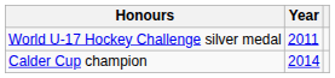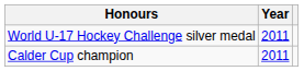 <table class="wikitable">
 <tr>
 <th>Honours</th>
 <th>Year</th>
 <th></th>
 </tr>
 <tr>
 <td><a href='#'>World U-17 Hockey Challenge</a> silver medal</td>
 <td><a href='#'>2011</a></td>
 <td></td>
 </tr>
 <tr>
 <td><a href='#'>Calder Cup</a> champion</td>
-<td><a href='#'>2014</a></td>
+<td><a href='#'>2011</a></td>
 <td></td>
 </tr>
 </table>
